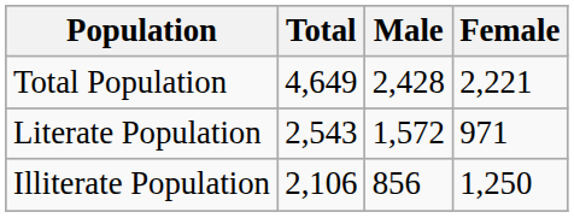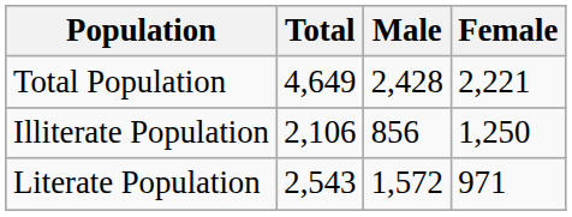 <table class="wikitable">
 <tr>
 <th>Population</th>
 <th>Total</th>
 <th>Male</th>
 <th>Female</th>
 </tr>
 <tr>
 <td>Total Population</td>
 <td>4,649</td>
 <td>2,428</td>
 <td>2,221</td>
 </tr>
 <tr>
+<td>Illiterate Population</td>
+<td>2,106</td>
+<td>856</td>
+<td>1,250</td>
+</tr>
+<tr>
 <td>Literate Population</td>
 <td>2,543</td>
 <td>1,572</td>
 <td>971</td>
 </tr>
-<tr>
-<td>Illiterate Population</td>
-<td>2,106</td>
-<td>856</td>
-<td>1,250</td>
-</tr>
 </table>
